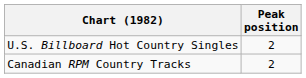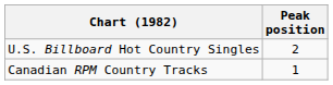 <table class="wikitable sortable">
 <tr>
 <th align="left">Chart (1982)</th>
 <th align="center">Peak<br>position</th>
 </tr>
 <tr>
 <td align="left">U.S. <em>Billboard</em> Hot Country Singles</td>
 <td align="center">2</td>
 </tr>
 <tr>
 <td align="left">Canadian <em>RPM</em> Country Tracks</td>
-<td align="center">2</td>
+<td align="center">1</td>
 </tr>
 </table>
